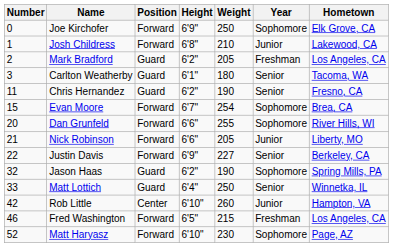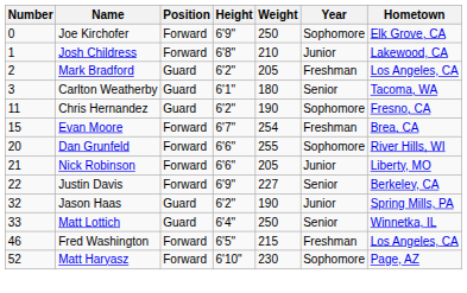 <table class="wikitable" style="font-size: 95%;">
 <tr>
 <th>Number</th>
 <th>Name</th>
 <th>Position</th>
 <th>Height</th>
 <th>Weight</th>
 <th>Year</th>
 <th>Hometown</th>
 </tr>
 <tr>
 <td>0</td>
 <td>Joe Kirchofer</td>
 <td>Forward</td>
 <td>6'9"</td>
 <td>250</td>
 <td>Sophomore</td>
 <td><a href='#'>Elk Grove, CA</a></td>
 </tr>
 <tr>
 <td>1</td>
 <td><a href='#'>Josh Childress</a></td>
 <td>Forward</td>
 <td>6'8"</td>
 <td>210</td>
 <td>Junior</td>
 <td><a href='#'>Lakewood, CA</a></td>
 </tr>
 <tr>
 <td>2</td>
 <td><a href='#'>Mark Bradford</a></td>
 <td>Guard</td>
 <td>6'2"</td>
 <td>205</td>
 <td>Freshman</td>
 <td><a href='#'>Los Angeles, CA</a></td>
 </tr>
 <tr>
 <td>3</td>
 <td>Carlton Weatherby</td>
 <td>Guard</td>
 <td>6'1"</td>
 <td>180</td>
 <td>Senior</td>
 <td><a href='#'>Tacoma, WA</a></td>
 </tr>
 <tr>
 <td>11</td>
 <td>Chris Hernandez</td>
 <td>Guard</td>
 <td>6'2"</td>
 <td>190</td>
-<td>Senior</td>
+<td>Sophomore</td>
 <td><a href='#'>Fresno, CA</a></td>
 </tr>
 <tr>
 <td>15</td>
 <td><a href='#'>Evan Moore</a></td>
 <td>Forward</td>
 <td>6'7"</td>
 <td>254</td>
-<td>Sophomore</td>
+<td>Freshman</td>
 <td><a href='#'>Brea, CA</a></td>
 </tr>
 <tr>
 <td>20</td>
 <td><a href='#'>Dan Grunfeld</a></td>
 <td>Forward</td>
 <td>6'6"</td>
 <td>255</td>
 <td>Sophomore</td>
 <td><a href='#'>River Hills, WI</a></td>
 </tr>
 <tr>
 <td>21</td>
 <td><a href='#'>Nick Robinson</a></td>
 <td>Forward</td>
 <td>6'6"</td>
 <td>205</td>
 <td>Junior</td>
 <td><a href='#'>Liberty, MO</a></td>
 </tr>
 <tr>
 <td>22</td>
 <td>Justin Davis</td>
 <td>Forward</td>
 <td>6'9"</td>
 <td>227</td>
 <td>Senior</td>
 <td><a href='#'>Berkeley, CA</a></td>
 </tr>
 <tr>
 <td>32</td>
 <td>Jason Haas</td>
 <td>Guard</td>
 <td>6'2"</td>
 <td>190</td>
-<td>Sophomore</td>
+<td>Junior</td>
 <td><a href='#'>Spring Mills, PA</a></td>
 </tr>
 <tr>
 <td>33</td>
 <td><a href='#'>Matt Lottich</a></td>
 <td>Guard</td>
 <td>6'4"</td>
 <td>250</td>
 <td>Senior</td>
 <td><a href='#'>Winnetka, IL</a></td>
-</tr>
-<tr>
-<td>42</td>
-<td>Rob Little</td>
-<td>Center</td>
-<td>6'10"</td>
-<td>260</td>
-<td>Junior</td>
-<td><a href='#'>Hampton, VA</a></td>
 </tr>
 <tr>
 <td>46</td>
 <td>Fred Washington</td>
 <td>Forward</td>
 <td>6'5"</td>
 <td>215</td>
 <td>Freshman</td>
 <td><a href='#'>Los Angeles, CA</a></td>
 </tr>
 <tr>
 <td>52</td>
 <td><a href='#'>Matt Haryasz</a></td>
 <td>Forward</td>
 <td>6'10"</td>
 <td>230</td>
 <td>Sophomore</td>
 <td><a href='#'>Page, AZ</a></td>
 </tr>
 </table>
